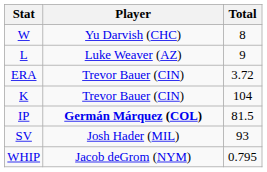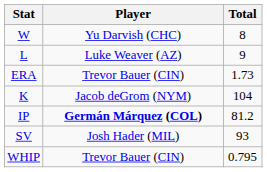 <table class="wikitable" style="text-align:center;">
 <tr>
 <th style="width:15%;">Stat</th>
 <th>Player</th>
 <th style="width:15%;">Total</th>
 </tr>
 <tr>
 <td><a href='#'>W</a></td>
 <td><a href='#'>Yu Darvish</a> (<a href='#'>CHC</a>)</td>
 <td>8</td>
 </tr>
 <tr>
 <td><a href='#'>L</a></td>
 <td><a href='#'>Luke Weaver</a> (<a href='#'>AZ</a>)</td>
 <td>9</td>
 </tr>
 <tr>
 <td><a href='#'>ERA</a></td>
 <td><a href='#'>Trevor Bauer</a> (<a href='#'>CIN</a>)</td>
-<td>3.72</td>
+<td>1.73</td>
 </tr>
 <tr>
 <td><a href='#'>K</a></td>
-<td><a href='#'>Trevor Bauer</a> (<a href='#'>CIN</a>)</td>
+<td><a href='#'>Jacob deGrom</a> (<a href='#'>NYM</a>)</td>
 <td>104</td>
 </tr>
 <tr>
 <td><a href='#'>IP</a></td>
 <td><strong><a href='#'>Germán Márquez</a> (<a href='#'>COL</a>)</strong></td>
-<td>81.5</td>
+<td>81.2</td>
 </tr>
 <tr>
 <td><a href='#'>SV</a></td>
 <td><a href='#'>Josh Hader</a> (<a href='#'>MIL</a>)</td>
 <td>93</td>
 </tr>
 <tr>
 <td><a href='#'>WHIP</a></td>
-<td><a href='#'>Jacob deGrom</a> (<a href='#'>NYM</a>)</td>
+<td><a href='#'>Trevor Bauer</a> (<a href='#'>CIN</a>)</td>
 <td>0.795</td>
 </tr>
 </table>
